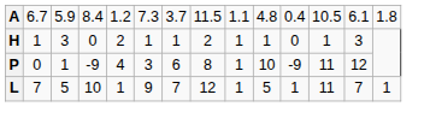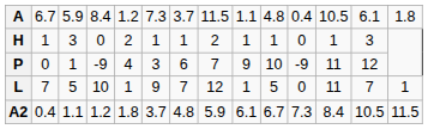 <table class="wikitable" style="text-align: center; width: 400px; border: 1px solid black;">
 <tr>
 <th scope="row">A</th>
 <td>6.7</td>
 <td>5.9</td>
 <td>8.4</td>
 <td>1.2</td>
 <td>7.3</td>
 <td>3.7</td>
 <td>11.5</td>
 <td>1.1</td>
 <td>4.8</td>
 <td>0.4</td>
 <td>10.5</td>
 <td>6.1</td>
 <td>1.8</td>
 </tr>
 <tr>
 <th scope="row">H</th>
 <td>1</td>
 <td>3</td>
 <td>0</td>
 <td>2</td>
 <td>1</td>
 <td>1</td>
 <td>2</td>
 <td>1</td>
 <td>1</td>
 <td>0</td>
 <td>1</td>
 <td>3</td>
 </tr>
 <tr>
 <th scope="row">P</th>
 <td>0</td>
 <td>1</td>
 <td>-9</td>
 <td>4</td>
 <td>3</td>
 <td>6</td>
-<td>8</td>
-<td>1</td>
+<td>7</td>
+<td>9</td>
 <td>10</td>
 <td>-9</td>
 <td>11</td>
 <td>12</td>
 </tr>
 <tr>
 <th scope="row">L</th>
 <td>7</td>
 <td>5</td>
 <td>10</td>
 <td>1</td>
 <td>9</td>
 <td>7</td>
 <td>12</td>
 <td>1</td>
 <td>5</td>
-<td>1</td>
+<td>0</td>
 <td>11</td>
 <td>7</td>
 <td>1</td>
 </tr>
+<tr>
+<th scope="row">A2</th>
+<td>0.4</td>
+<td>1.1</td>
+<td>1.2</td>
+<td>1.8</td>
+<td>3.7</td>
+<td>4.8</td>
+<td>5.9</td>
+<td>6.1</td>
+<td>6.7</td>
+<td>7.3</td>
+<td>8.4</td>
+<td>10.5</td>
+<td>11.5</td>
+</tr>
 </table>
